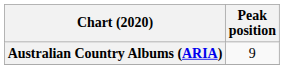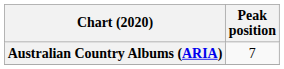 <table class="wikitable sortable plainrowheaders" style="text-align:center">
 <tr>
 <th scope="col">Chart (2020)</th>
 <th scope="col">Peak<br>position</th>
 </tr>
 <tr>
 <th scope="row">Australian Country Albums (<a href='#'>ARIA</a>)</th>
-<td>9</td>
+<td>7</td>
 </tr>
 <tr>
 </tr>
 <tr>
 </tr>
 <tr>
 </tr>
 </table>
